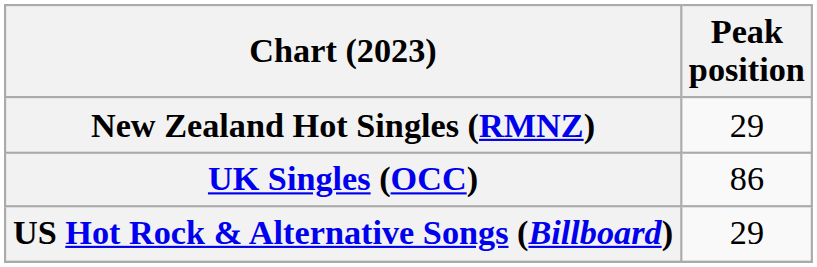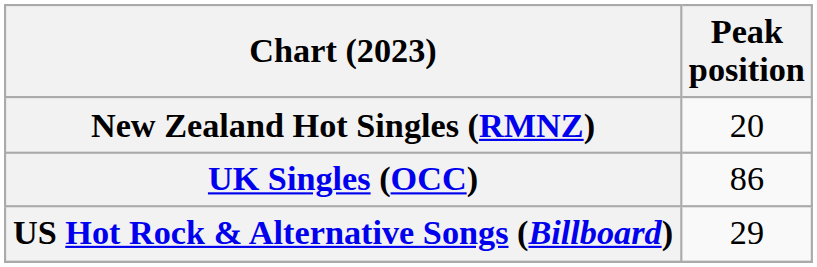 <table class="wikitable sortable plainrowheaders" style="text-align:center">
 <tr>
 <th scope="col">Chart (2023)</th>
 <th scope="col">Peak<br>position</th>
 </tr>
 <tr>
 <th scope="row">New Zealand Hot Singles (<a href='#'>RMNZ</a>)</th>
-<td>29</td>
+<td>20</td>
 </tr>
 <tr>
 <th scope="row"><a href='#'>UK Singles</a> (<a href='#'>OCC</a>)</th>
 <td>86</td>
 </tr>
 <tr>
 <th scope="row">US <a href='#'>Hot Rock & Alternative Songs</a> (<em><a href='#'>Billboard</a></em>)</th>
 <td>29</td>
 </tr>
 <tr>
 </tr>
 </table>
